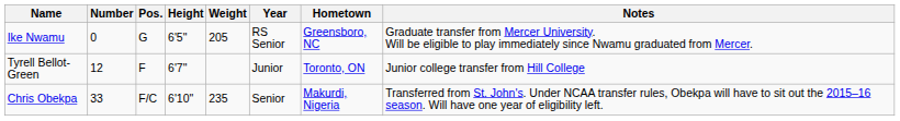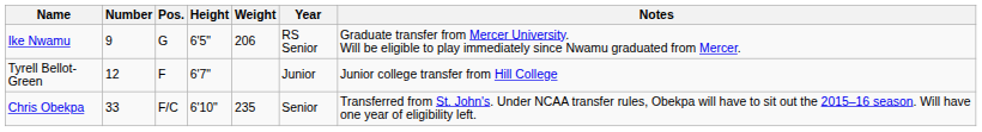 <table class="wikitable sortable" border="1">
 <tr>
 <th>Name</th>
 <th>Number</th>
 <th>Pos.</th>
 <th>Height</th>
 <th>Weight</th>
 <th>Year</th>
-<th>Hometown</th>
 <th class="unsortable">Notes</th>
 </tr>
 <tr>
 <td sortname><a href='#'>Ike Nwamu</a></td>
-<td>0</td>
+<td>9</td>
 <td>G</td>
 <td>6'5"</td>
-<td>205</td>
+<td>206</td>
 <td>RS Senior</td>
-<td><a href='#'>Greensboro, NC</a></td>
 <td>Graduate transfer from <a href='#'>Mercer University</a>.<br>Will be eligible to play immediately since Nwamu graduated from <a href='#'>Mercer</a>.</td>
 </tr>
 <tr>
 <td sortname>Tyrell Bellot-Green</td>
 <td>12</td>
 <td>F</td>
 <td>6'7"</td>
 <td></td>
 <td>Junior</td>
-<td><a href='#'>Toronto, ON</a></td>
 <td>Junior college transfer from <a href='#'>Hill College</a></td>
 </tr>
 <tr>
 <td sortname><a href='#'>Chris Obekpa</a></td>
 <td>33</td>
 <td>F/C</td>
 <td>6'10"</td>
 <td>235</td>
 <td>Senior</td>
-<td><a href='#'>Makurdi, Nigeria</a></td>
 <td>Transferred from <a href='#'>St. John's</a>. Under NCAA transfer rules, Obekpa will have to sit out the <a href='#'>2015–16 season</a>. Will have one year of eligibility left.</td>
 </tr>
 </table>
